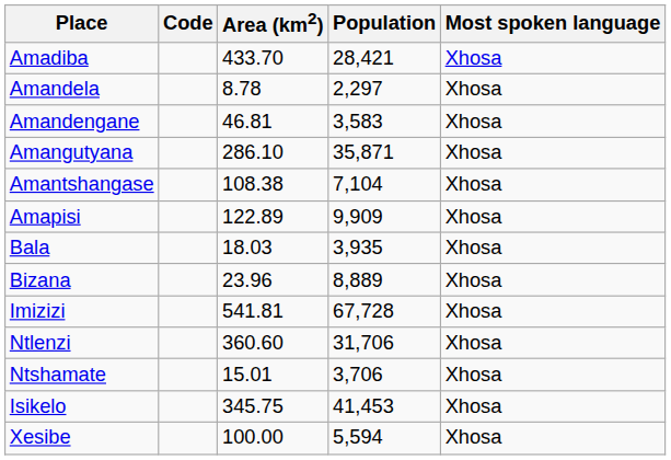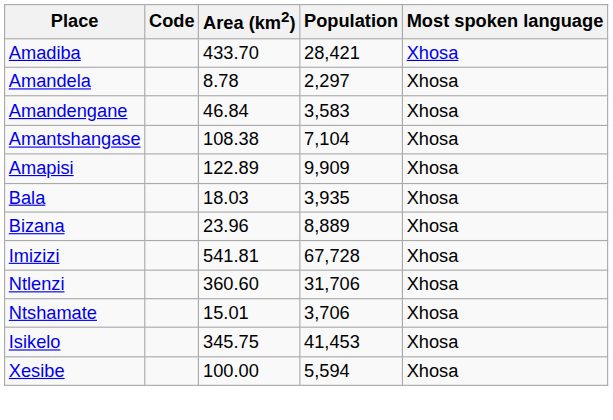 <table class="wikitable sortable">
 <tr>
 <th>Place</th>
 <th>Code</th>
 <th>Area (km<sup>2</sup>)</th>
 <th>Population</th>
 <th>Most spoken language</th>
 </tr>
 <tr>
 <td><a href='#'>Amadiba</a></td>
 <td></td>
 <td>433.70</td>
 <td>28,421</td>
 <td><a href='#'>Xhosa</a></td>
 </tr>
 <tr>
 <td><a href='#'>Amandela</a></td>
 <td></td>
 <td>8.78</td>
 <td>2,297</td>
 <td>Xhosa</td>
 </tr>
 <tr>
 <td><a href='#'>Amandengane</a></td>
 <td></td>
-<td>46.81</td>
+<td>46.84</td>
 <td>3,583</td>
-<td>Xhosa</td>
-</tr>
-<tr>
-<td><a href='#'>Amangutyana</a></td>
-<td></td>
-<td>286.10</td>
-<td>35,871</td>
 <td>Xhosa</td>
 </tr>
 <tr>
 <td><a href='#'>Amantshangase</a></td>
 <td></td>
 <td>108.38</td>
 <td>7,104</td>
 <td>Xhosa</td>
 </tr>
 <tr>
 <td><a href='#'>Amapisi</a></td>
 <td></td>
 <td>122.89</td>
 <td>9,909</td>
 <td>Xhosa</td>
 </tr>
 <tr>
 <td><a href='#'>Bala</a></td>
 <td></td>
 <td>18.03</td>
 <td>3,935</td>
 <td>Xhosa</td>
 </tr>
 <tr>
 <td><a href='#'>Bizana</a></td>
 <td></td>
 <td>23.96</td>
 <td>8,889</td>
 <td>Xhosa</td>
 </tr>
 <tr>
 <td><a href='#'>Imizizi</a></td>
 <td></td>
 <td>541.81</td>
 <td>67,728</td>
 <td>Xhosa</td>
 </tr>
 <tr>
 <td><a href='#'>Ntlenzi</a></td>
 <td></td>
 <td>360.60</td>
 <td>31,706</td>
 <td>Xhosa</td>
 </tr>
 <tr>
 <td><a href='#'>Ntshamate</a></td>
 <td></td>
 <td>15.01</td>
 <td>3,706</td>
 <td>Xhosa</td>
 </tr>
 <tr>
 <td><a href='#'>Isikelo</a></td>
 <td></td>
 <td>345.75</td>
 <td>41,453</td>
 <td>Xhosa</td>
 </tr>
 <tr>
 <td><a href='#'>Xesibe</a></td>
 <td></td>
 <td>100.00</td>
 <td>5,594</td>
 <td>Xhosa</td>
 </tr>
 </table>
